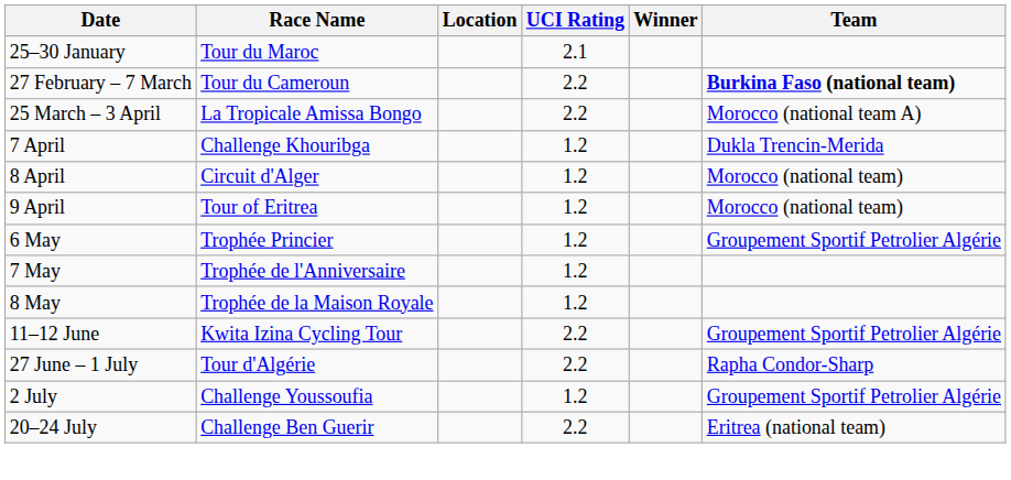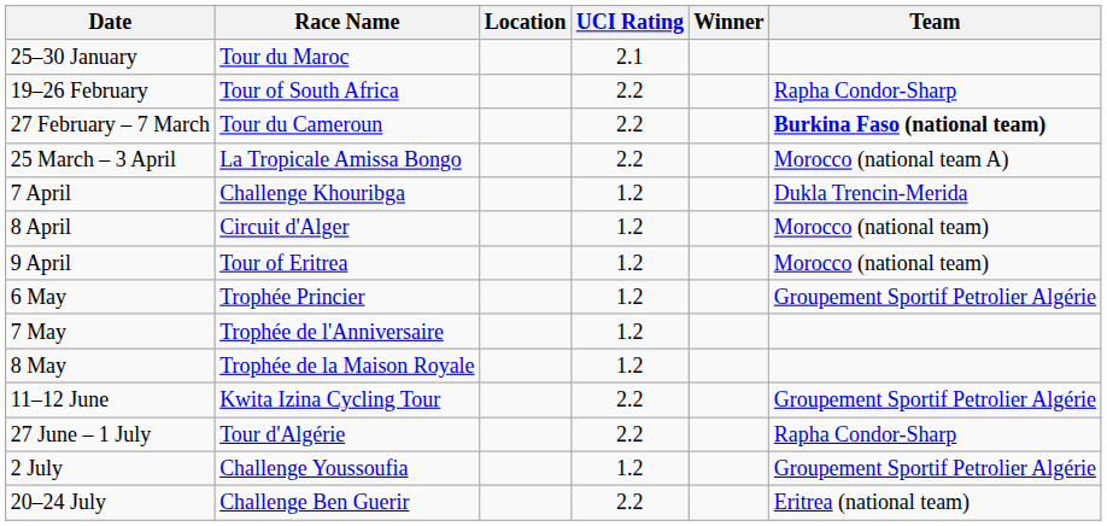 <table class="wikitable sortable">
 <tr>
 <th>Date</th>
 <th>Race Name</th>
 <th>Location</th>
 <th><a href='#'>UCI Rating</a></th>
 <th>Winner</th>
 <th>Team</th>
 </tr>
 <tr>
 <td>25–30 January</td>
 <td><a href='#'>Tour du Maroc</a></td>
 <td></td>
 <td align=center>2.1</td>
 <td></td>
 <td></td>
+</tr>
+<tr>
+<td>19–26 February</td>
+<td><a href='#'>Tour of South Africa</a></td>
+<td></td>
+<td align=center>2.2</td>
+<td></td>
+<td><a href='#'>Rapha Condor-Sharp</a></td>
 </tr>
 <tr>
 <td>27 February – 7 March</td>
 <td><a href='#'>Tour du Cameroun</a></td>
 <td></td>
 <td align=center>2.2</td>
 <td></td>
 <td><strong><a href='#'>Burkina Faso</a> (national team)</strong></td>
 </tr>
 <tr>
 <td>25 March – 3 April</td>
 <td><a href='#'>La Tropicale Amissa Bongo</a></td>
 <td></td>
 <td align=center>2.2</td>
 <td></td>
 <td><a href='#'>Morocco</a> (national team A)</td>
 </tr>
 <tr>
 <td>7 April</td>
 <td><a href='#'>Challenge Khouribga</a></td>
 <td></td>
 <td align=center>1.2</td>
 <td></td>
 <td><a href='#'>Dukla Trencin-Merida</a></td>
 </tr>
 <tr>
 <td>8 April</td>
 <td><a href='#'>Circuit d'Alger</a></td>
 <td></td>
 <td align=center>1.2</td>
 <td></td>
 <td><a href='#'>Morocco</a> (national team)</td>
 </tr>
 <tr>
 <td>9 April</td>
 <td><a href='#'>Tour of Eritrea</a></td>
 <td></td>
 <td align=center>1.2</td>
 <td></td>
 <td><a href='#'>Morocco</a> (national team)</td>
 </tr>
 <tr>
 <td>6 May</td>
 <td><a href='#'>Trophée Princier</a></td>
 <td></td>
 <td align=center>1.2</td>
 <td></td>
 <td><a href='#'>Groupement Sportif Petrolier Algérie</a></td>
 </tr>
 <tr>
 <td>7 May</td>
 <td><a href='#'>Trophée de l'Anniversaire</a></td>
 <td></td>
 <td align=center>1.2</td>
 <td></td>
 <td></td>
 </tr>
 <tr>
 <td>8 May</td>
 <td><a href='#'>Trophée de la Maison Royale</a></td>
 <td></td>
 <td align=center>1.2</td>
 <td></td>
 <td></td>
 </tr>
 <tr>
 <td>11–12 June</td>
 <td><a href='#'>Kwita Izina Cycling Tour</a></td>
 <td></td>
 <td align=center>2.2</td>
 <td></td>
 <td><a href='#'>Groupement Sportif Petrolier Algérie</a></td>
 </tr>
 <tr>
 <td>27 June – 1 July</td>
 <td><a href='#'>Tour d'Algérie</a></td>
 <td></td>
 <td align=center>2.2</td>
 <td></td>
 <td><a href='#'>Rapha Condor-Sharp</a></td>
 </tr>
 <tr>
 <td>2 July</td>
 <td><a href='#'>Challenge Youssoufia</a></td>
 <td></td>
 <td align=center>1.2</td>
 <td></td>
 <td><a href='#'>Groupement Sportif Petrolier Algérie</a></td>
 </tr>
 <tr>
 <td>20–24 July</td>
 <td><a href='#'>Challenge Ben Guerir</a></td>
 <td></td>
 <td align=center>2.2</td>
 <td></td>
 <td><a href='#'>Eritrea</a> (national team)</td>
 </tr>
 </table>
